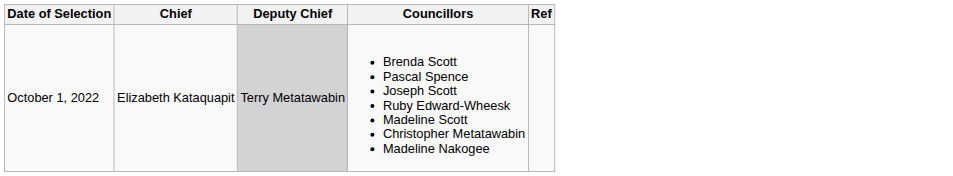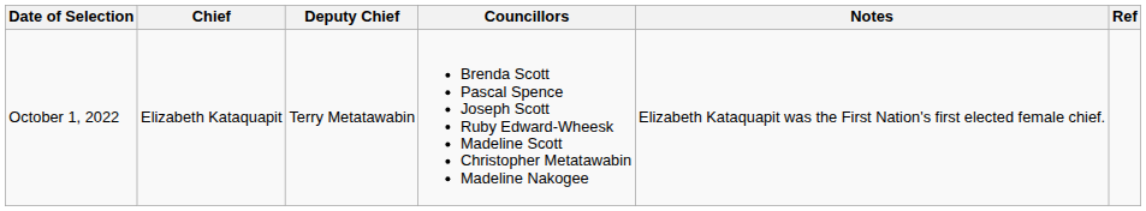 <table class="wikitable">
 <tr>
 <th>Date of Selection</th>
 <th>Chief</th>
 <th>Deputy Chief</th>
 <th>Councillors</th>
+<th>Notes</th>
 <th>Ref</th>
 </tr>
 <tr>
 <td>October 1, 2022</td>
 <td>Elizabeth Kataquapit</td>
-<td style="background: lightgrey;">Terry Metatawabin</td>
+<td>Terry Metatawabin</td>
 <td><br><ul><li>Brenda Scott</li><li>Pascal Spence</li><li>Joseph Scott</li><li>Ruby Edward-Wheesk</li><li>Madeline Scott</li><li>Christopher Metatawabin</li><li>Madeline Nakogee</li></ul></td>
+<td>Elizabeth Kataquapit was the First Nation's first elected female chief.</td>
 <td></td>
 </tr>
 </table>
